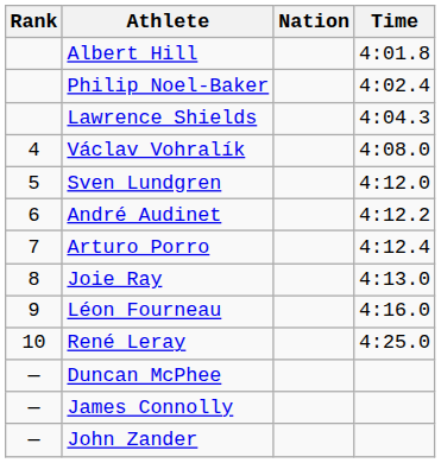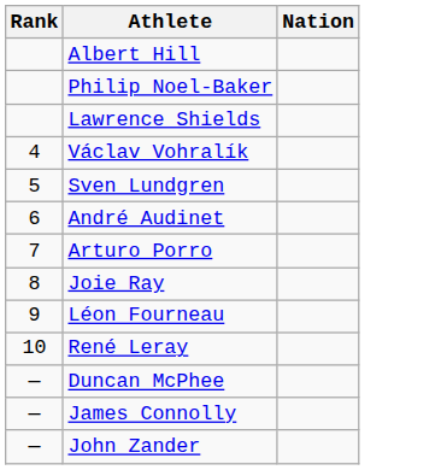 <table class="wikitable sortable" style="text-align:center">
 <tr>
 <th>Rank</th>
 <th>Athlete</th>
 <th>Nation</th>
-<th>Time</th>
 </tr>
 <tr>
 <td></td>
 <td align=left><a href='#'>Albert Hill</a></td>
 <td align=left></td>
-<td>4:01.8</td>
 </tr>
 <tr>
 <td></td>
 <td align=left><a href='#'>Philip Noel-Baker</a></td>
 <td align=left></td>
-<td>4:02.4</td>
 </tr>
 <tr>
 <td></td>
 <td align=left><a href='#'>Lawrence Shields</a></td>
 <td align=left></td>
-<td>4:04.3</td>
 </tr>
 <tr>
 <td>4</td>
 <td align=left><a href='#'>Václav Vohralík</a></td>
 <td align=left></td>
-<td>4:08.0</td>
 </tr>
 <tr>
 <td>5</td>
 <td align=left><a href='#'>Sven Lundgren</a></td>
 <td align=left></td>
-<td>4:12.0</td>
 </tr>
 <tr>
 <td>6</td>
 <td align=left><a href='#'>André Audinet</a></td>
 <td align=left></td>
-<td>4:12.2</td>
 </tr>
 <tr>
 <td>7</td>
 <td align=left><a href='#'>Arturo Porro</a></td>
 <td align=left></td>
-<td>4:12.4</td>
 </tr>
 <tr>
 <td>8</td>
 <td align=left><a href='#'>Joie Ray</a></td>
 <td align=left></td>
-<td>4:13.0</td>
 </tr>
 <tr>
 <td>9</td>
 <td align=left><a href='#'>Léon Fourneau</a></td>
 <td align=left></td>
-<td>4:16.0</td>
 </tr>
 <tr>
 <td>10</td>
 <td align=left><a href='#'>René Leray</a></td>
 <td align=left></td>
-<td>4:25.0</td>
 </tr>
 <tr>
 <td data-sort-value="11">—</td>
 <td align=left><a href='#'>Duncan McPhee</a></td>
 <td align=left></td>
-<td></td>
 </tr>
 <tr>
 <td>—</td>
 <td align=left><a href='#'>James Connolly</a></td>
 <td align=left></td>
-<td></td>
 </tr>
 <tr>
 <td>—</td>
 <td align=left><a href='#'>John Zander</a></td>
 <td align=left></td>
-<td></td>
 </tr>
 </table>
